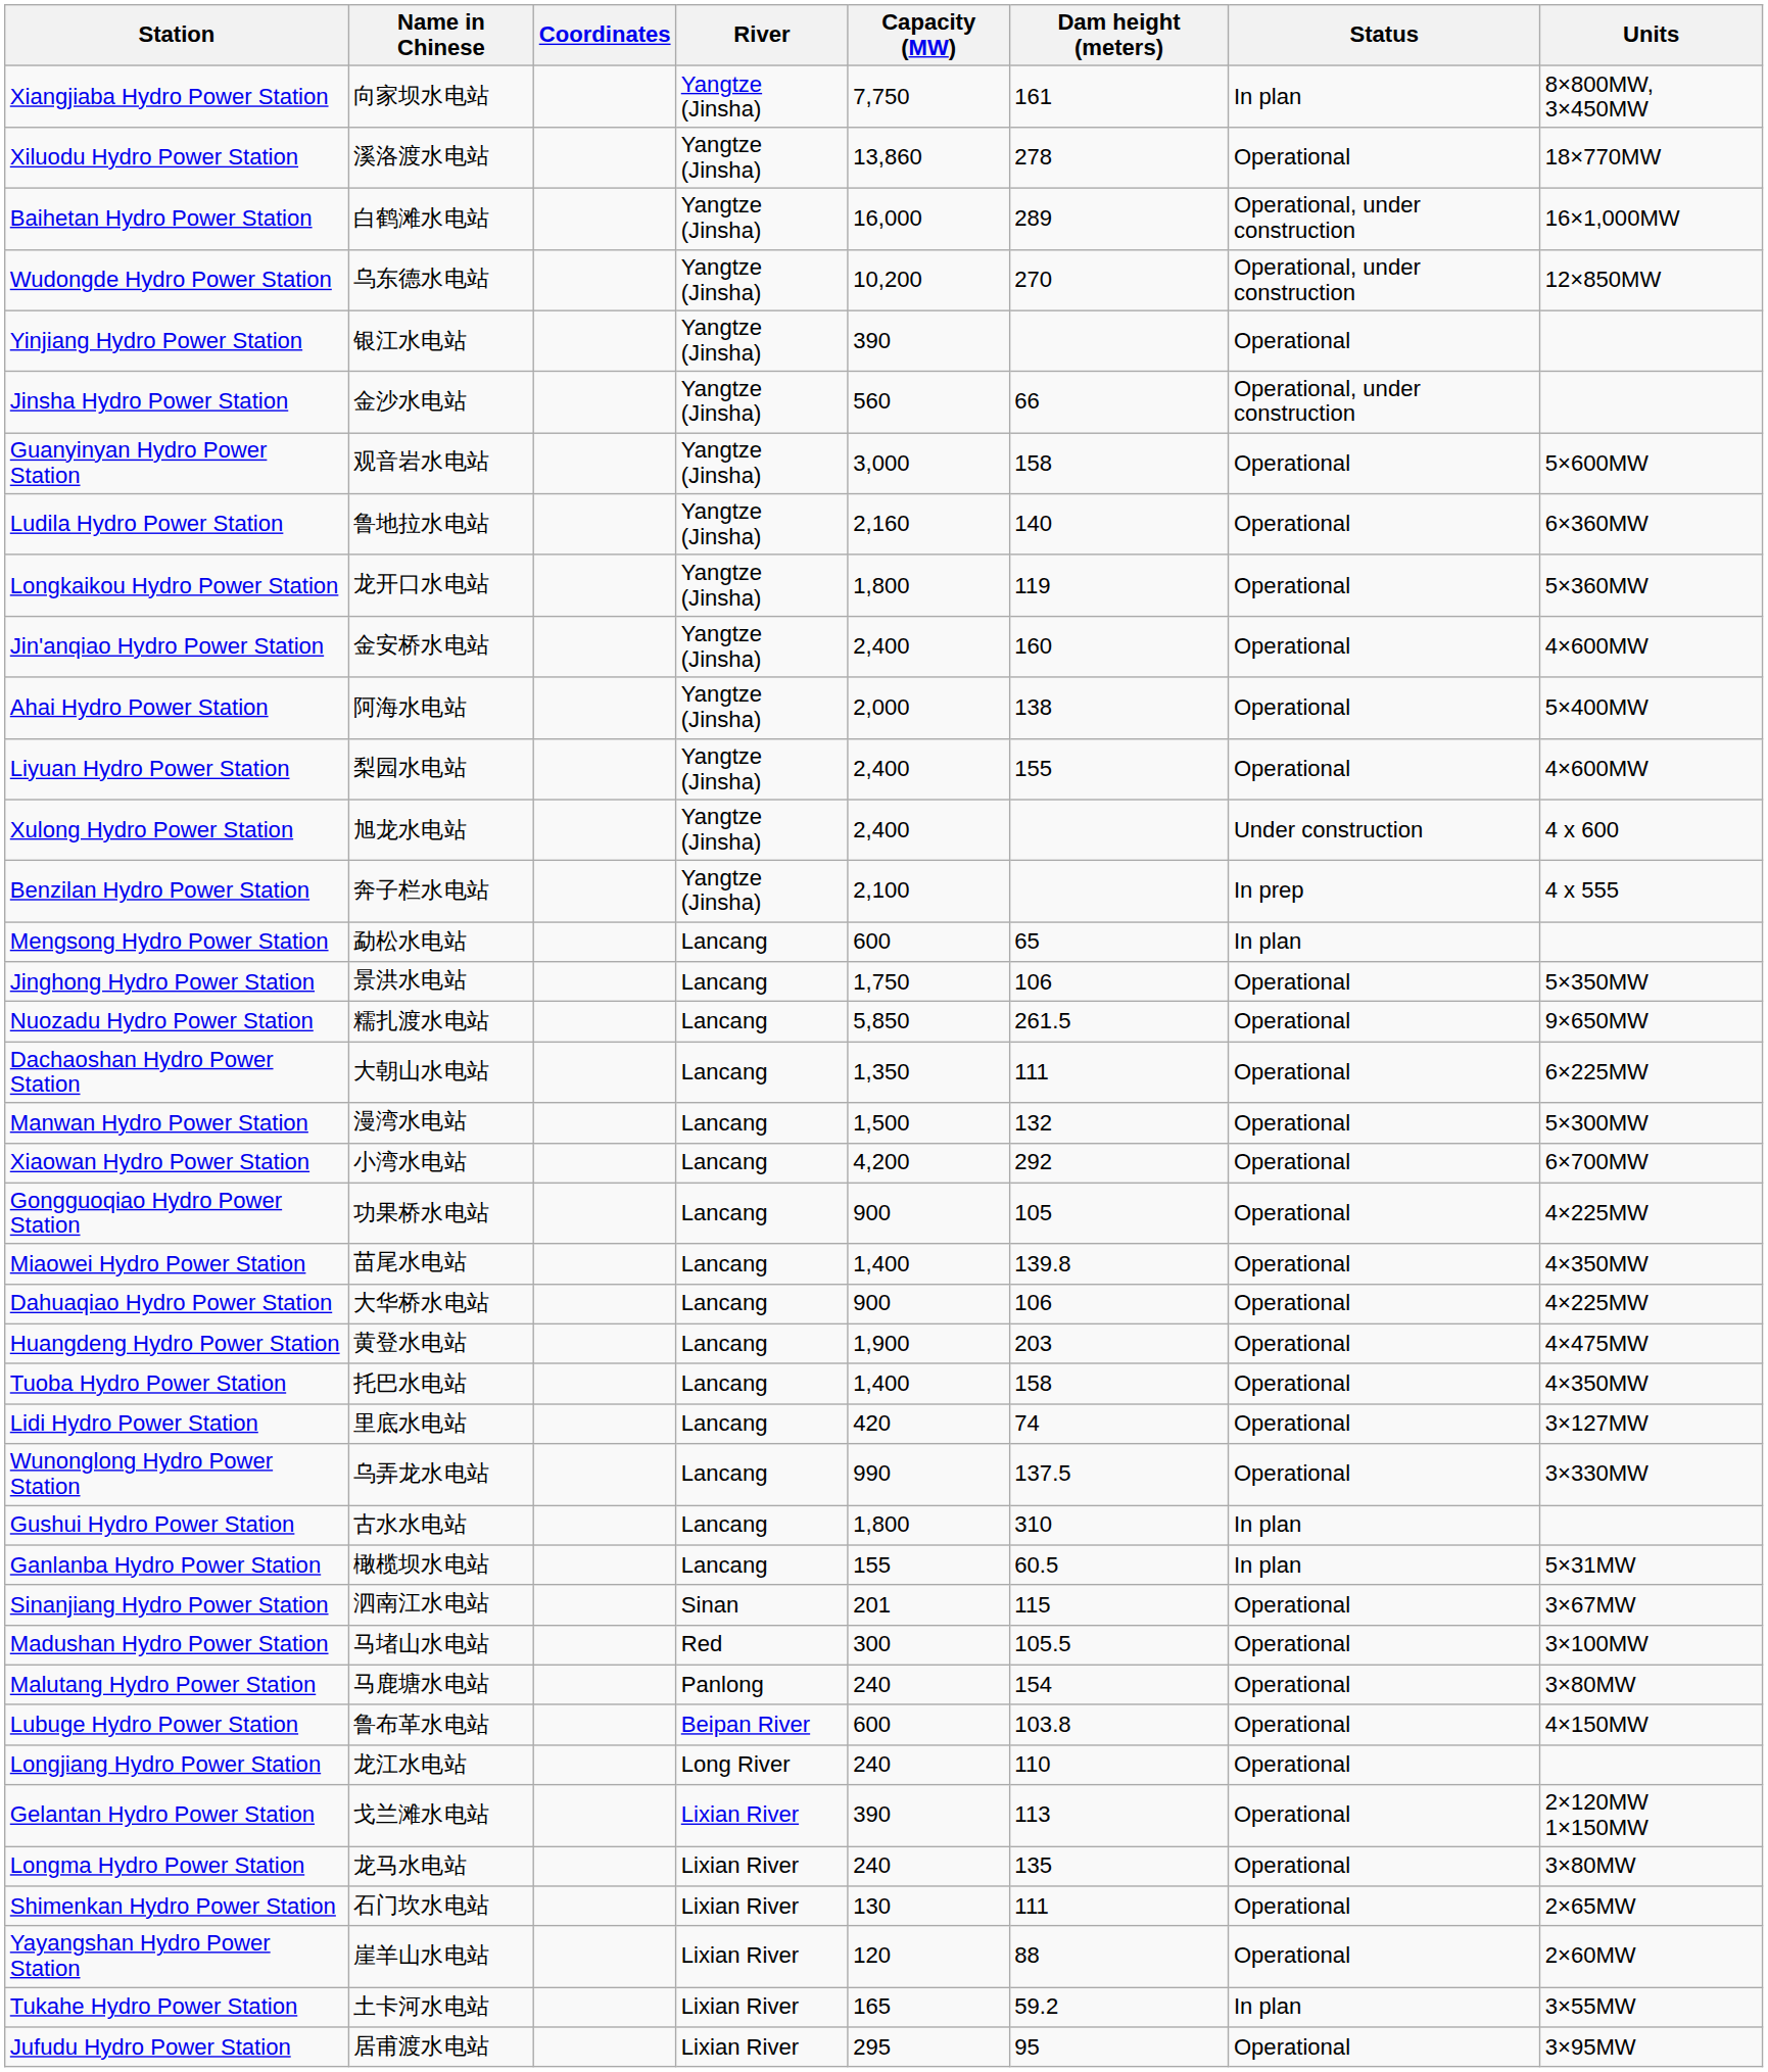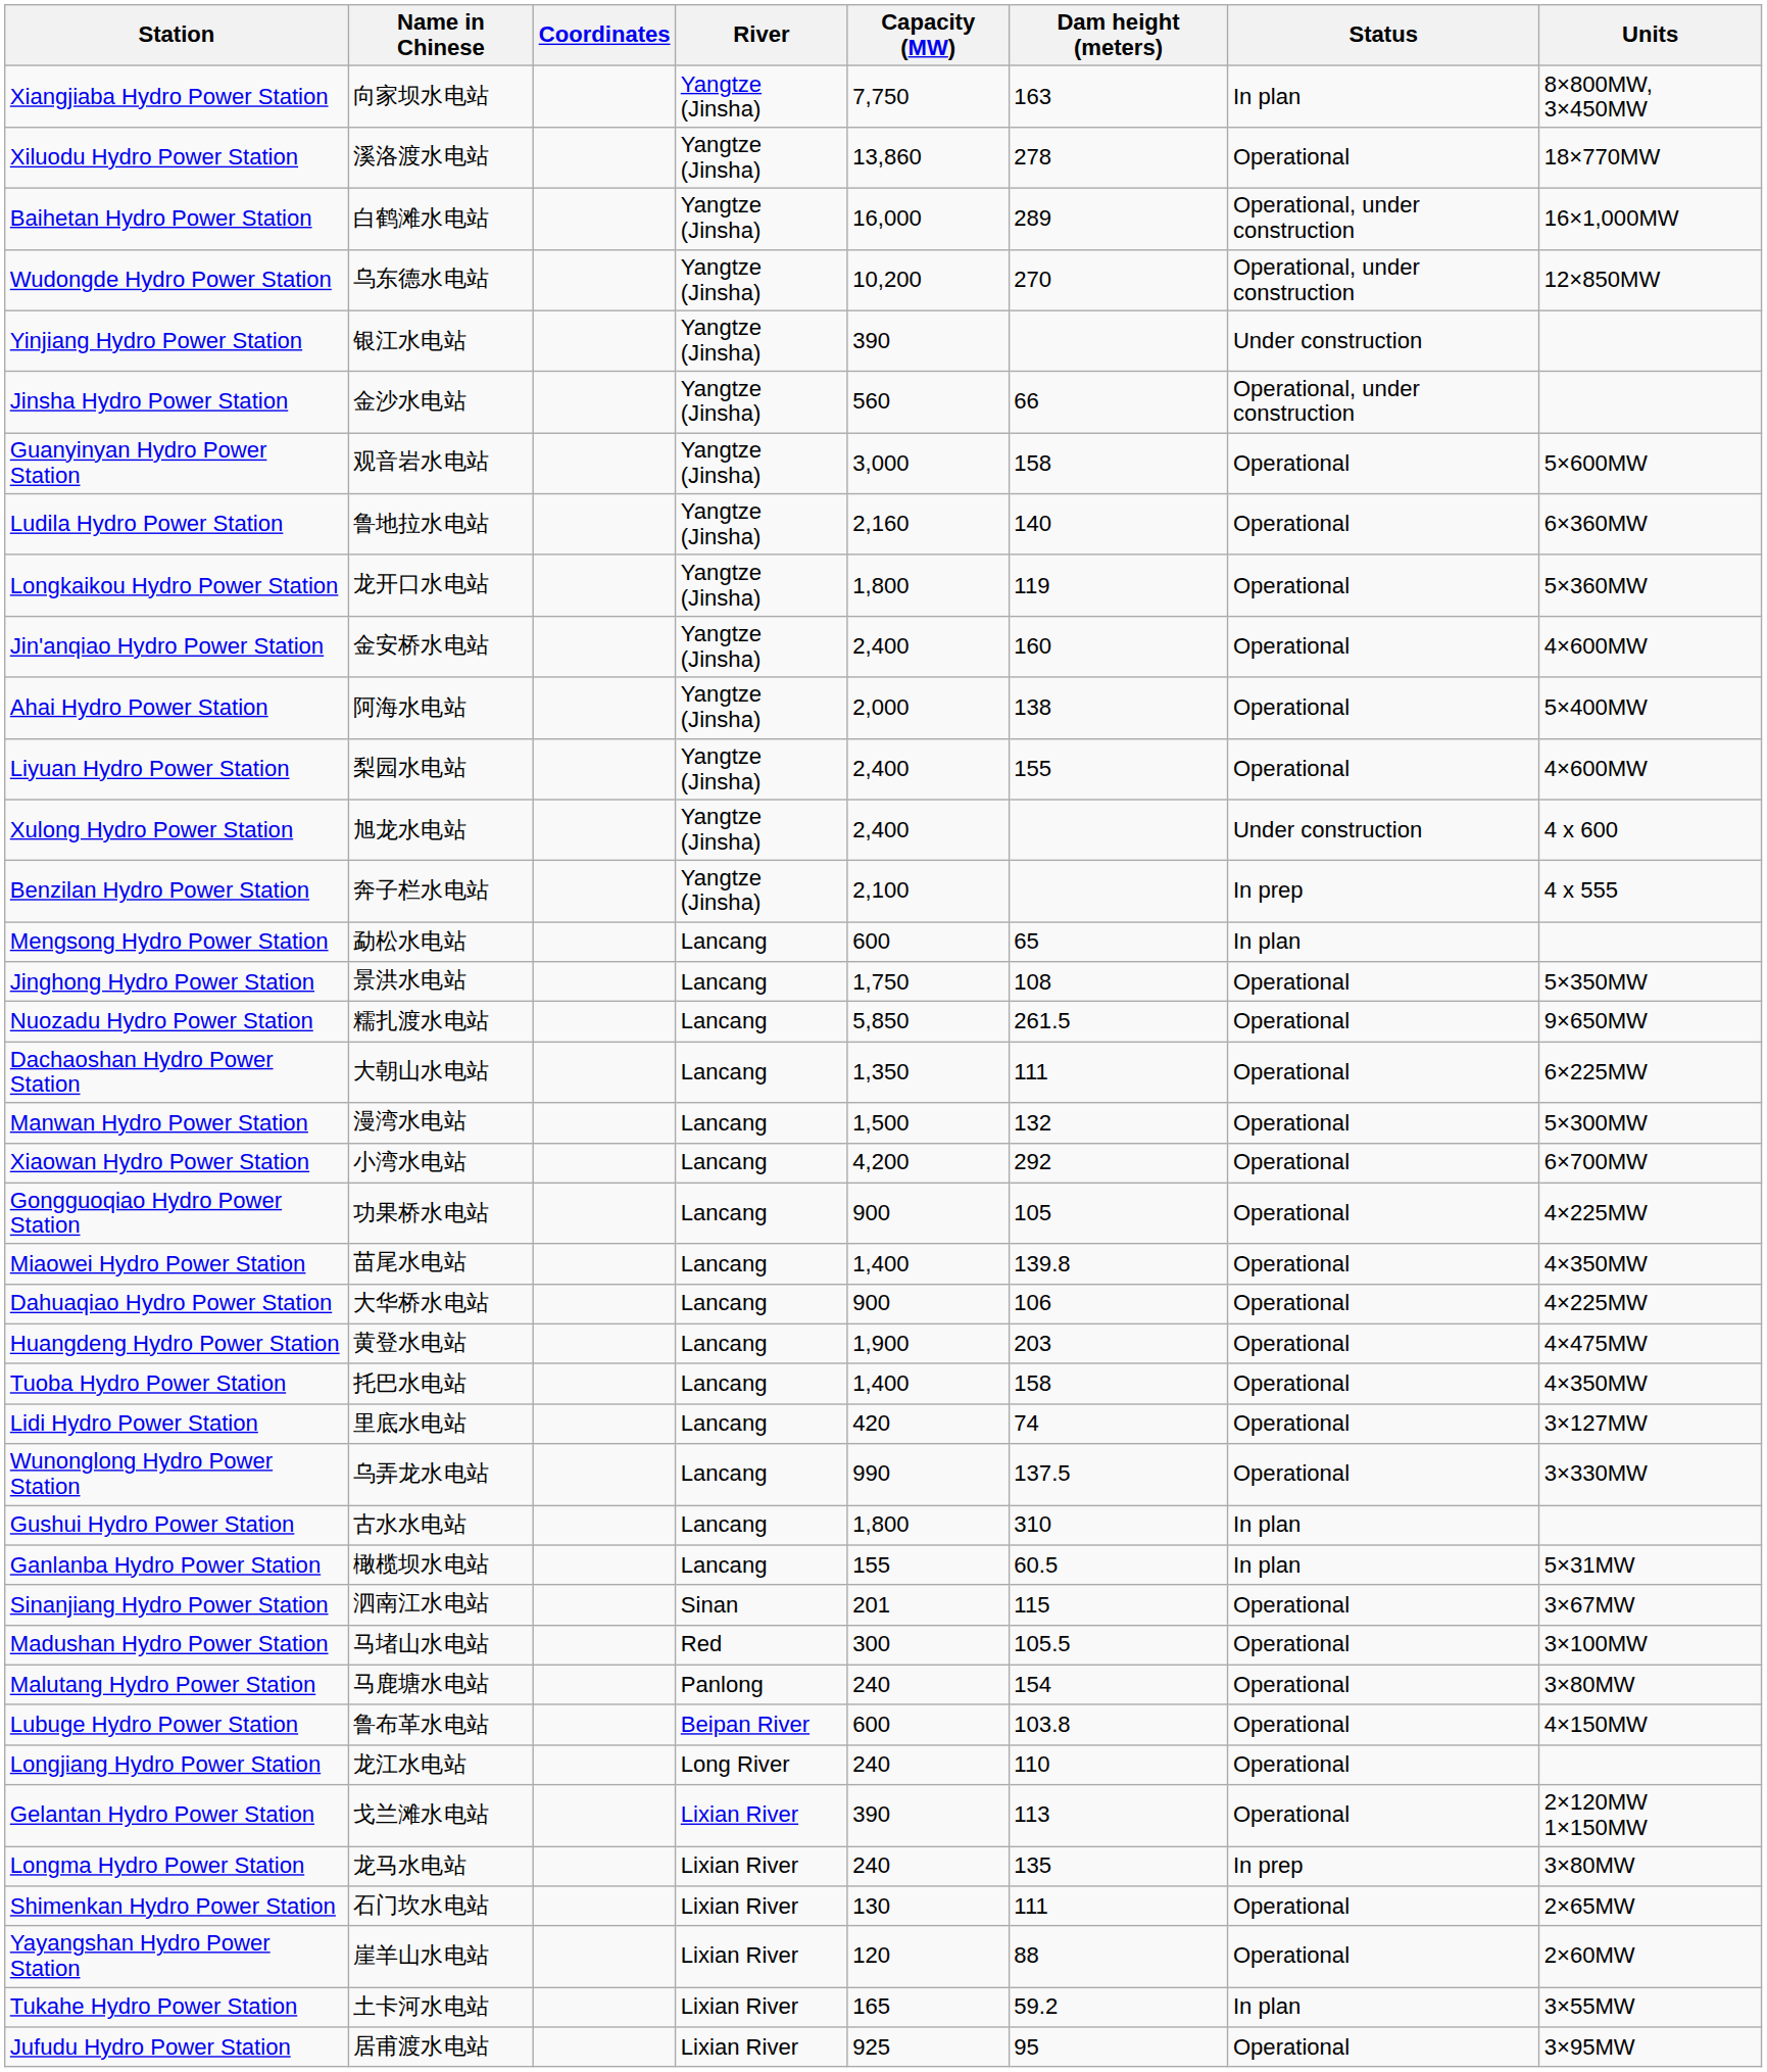 <table class="wikitable sortable">
 <tr>
 <th>Station</th>
 <th>Name in Chinese</th>
 <th><a href='#'>Coordinates</a></th>
 <th>River</th>
 <th>Capacity (<a href='#'>MW</a>)</th>
 <th>Dam height (meters)</th>
 <th>Status</th>
 <th>Units</th>
 </tr>
 <tr>
 <td><a href='#'>Xiangjiaba Hydro Power Station</a></td>
 <td>向家坝水电站</td>
 <td></td>
 <td><a href='#'>Yangtze</a> (Jinsha)</td>
 <td>7,750</td>
-<td>161</td>
+<td>163</td>
 <td>In plan</td>
 <td>8×800MW, 3×450MW</td>
 </tr>
 <tr>
 <td><a href='#'>Xiluodu Hydro Power Station</a></td>
 <td>溪洛渡水电站</td>
 <td></td>
 <td>Yangtze (Jinsha)</td>
 <td>13,860</td>
 <td>278</td>
 <td>Operational</td>
 <td>18×770MW</td>
 </tr>
 <tr>
 <td><a href='#'>Baihetan Hydro Power Station</a></td>
 <td>白鹤滩水电站</td>
 <td></td>
 <td>Yangtze (Jinsha)</td>
 <td>16,000</td>
 <td>289</td>
 <td>Operational, under construction</td>
 <td>16×1,000MW</td>
 </tr>
 <tr>
 <td><a href='#'>Wudongde Hydro Power Station</a></td>
 <td>乌东德水电站</td>
 <td></td>
 <td>Yangtze (Jinsha)</td>
 <td>10,200</td>
 <td>270</td>
 <td>Operational, under construction</td>
 <td>12×850MW</td>
 </tr>
 <tr>
 <td><a href='#'>Yinjiang Hydro Power Station</a></td>
 <td>银江水电站</td>
 <td></td>
 <td>Yangtze (Jinsha)</td>
 <td>390</td>
 <td></td>
-<td>Operational</td>
+<td>Under construction</td>
 <td></td>
 </tr>
 <tr>
 <td><a href='#'>Jinsha Hydro Power Station</a></td>
 <td>金沙水电站</td>
 <td></td>
 <td>Yangtze (Jinsha)</td>
 <td>560</td>
 <td>66</td>
 <td>Operational, under construction</td>
 <td></td>
 </tr>
 <tr>
 <td><a href='#'>Guanyinyan Hydro Power Station</a></td>
 <td>观音岩水电站</td>
 <td></td>
 <td>Yangtze (Jinsha)</td>
 <td>3,000</td>
 <td>158</td>
 <td>Operational</td>
 <td>5×600MW</td>
 </tr>
 <tr>
 <td><a href='#'>Ludila Hydro Power Station</a></td>
 <td>鲁地拉水电站</td>
 <td></td>
 <td>Yangtze (Jinsha)</td>
 <td>2,160</td>
 <td>140</td>
 <td>Operational</td>
 <td>6×360MW</td>
 </tr>
 <tr>
 <td><a href='#'>Longkaikou Hydro Power Station</a></td>
 <td>龙开口水电站</td>
 <td></td>
 <td>Yangtze (Jinsha)</td>
 <td>1,800</td>
 <td>119</td>
 <td>Operational</td>
 <td>5×360MW</td>
 </tr>
 <tr>
 <td><a href='#'>Jin'anqiao Hydro Power Station</a></td>
 <td>金安桥水电站</td>
 <td></td>
 <td>Yangtze (Jinsha)</td>
 <td>2,400</td>
 <td>160</td>
 <td>Operational</td>
 <td>4×600MW</td>
 </tr>
 <tr>
 <td><a href='#'>Ahai Hydro Power Station</a></td>
 <td>阿海水电站</td>
 <td></td>
 <td>Yangtze (Jinsha)</td>
 <td>2,000</td>
 <td>138</td>
 <td>Operational</td>
 <td>5×400MW</td>
 </tr>
 <tr>
 <td><a href='#'>Liyuan Hydro Power Station</a></td>
 <td>梨园水电站</td>
 <td></td>
 <td>Yangtze (Jinsha)</td>
 <td>2,400</td>
 <td>155</td>
 <td>Operational</td>
 <td>4×600MW</td>
 </tr>
 <tr>
 <td><a href='#'>Xulong Hydro Power Station</a></td>
 <td>旭龙水电站</td>
 <td></td>
 <td>Yangtze (Jinsha)</td>
 <td>2,400</td>
 <td></td>
 <td>Under construction</td>
 <td>4 x 600</td>
 </tr>
 <tr>
 <td><a href='#'>Benzilan Hydro Power Station</a></td>
 <td>奔子栏水电站</td>
 <td></td>
 <td>Yangtze (Jinsha)</td>
 <td>2,100</td>
 <td></td>
 <td>In prep</td>
 <td>4 x 555</td>
 </tr>
 <tr>
 <td><a href='#'>Mengsong Hydro Power Station</a></td>
 <td>勐松水电站</td>
 <td></td>
 <td>Lancang</td>
 <td>600</td>
 <td>65</td>
 <td>In plan</td>
 <td></td>
 </tr>
 <tr>
 <td><a href='#'>Jinghong Hydro Power Station</a></td>
 <td>景洪水电站</td>
 <td></td>
 <td>Lancang</td>
 <td>1,750</td>
-<td>106</td>
+<td>108</td>
 <td>Operational</td>
 <td>5×350MW</td>
 </tr>
 <tr>
 <td><a href='#'>Nuozadu Hydro Power Station</a></td>
 <td>糯扎渡水电站</td>
 <td></td>
 <td>Lancang</td>
 <td>5,850</td>
 <td>261.5</td>
 <td>Operational</td>
 <td>9×650MW</td>
 </tr>
 <tr>
 <td><a href='#'>Dachaoshan Hydro Power Station</a></td>
 <td>大朝山水电站</td>
 <td></td>
 <td>Lancang</td>
 <td>1,350</td>
 <td>111</td>
 <td>Operational</td>
 <td>6×225MW</td>
 </tr>
 <tr>
 <td><a href='#'>Manwan Hydro Power Station</a></td>
 <td>漫湾水电站</td>
 <td></td>
 <td>Lancang</td>
 <td>1,500</td>
 <td>132</td>
 <td>Operational</td>
 <td>5×300MW</td>
 </tr>
 <tr>
 <td><a href='#'>Xiaowan Hydro Power Station</a></td>
 <td>小湾水电站</td>
 <td></td>
 <td>Lancang</td>
 <td>4,200</td>
 <td>292</td>
 <td>Operational</td>
 <td>6×700MW</td>
 </tr>
 <tr>
 <td><a href='#'>Gongguoqiao Hydro Power Station</a></td>
 <td>功果桥水电站</td>
 <td></td>
 <td>Lancang</td>
 <td>900</td>
 <td>105</td>
 <td>Operational</td>
 <td>4×225MW</td>
 </tr>
 <tr>
 <td><a href='#'>Miaowei Hydro Power Station</a></td>
 <td>苗尾水电站</td>
 <td></td>
 <td>Lancang</td>
 <td>1,400</td>
 <td>139.8</td>
 <td>Operational</td>
 <td>4×350MW</td>
 </tr>
 <tr>
 <td><a href='#'>Dahuaqiao Hydro Power Station</a></td>
 <td>大华桥水电站</td>
 <td></td>
 <td>Lancang</td>
 <td>900</td>
 <td>106</td>
 <td>Operational</td>
 <td>4×225MW</td>
 </tr>
 <tr>
 <td><a href='#'>Huangdeng Hydro Power Station</a></td>
 <td>黄登水电站</td>
 <td></td>
 <td>Lancang</td>
 <td>1,900</td>
 <td>203</td>
 <td>Operational</td>
 <td>4×475MW</td>
 </tr>
 <tr>
 <td><a href='#'>Tuoba Hydro Power Station</a></td>
 <td>托巴水电站</td>
 <td></td>
 <td>Lancang</td>
 <td>1,400</td>
 <td>158</td>
 <td>Operational</td>
 <td>4×350MW</td>
 </tr>
 <tr>
 <td><a href='#'>Lidi Hydro Power Station</a></td>
 <td>里底水电站</td>
 <td></td>
 <td>Lancang</td>
 <td>420</td>
 <td>74</td>
 <td>Operational</td>
 <td>3×127MW</td>
 </tr>
 <tr>
 <td><a href='#'>Wunonglong Hydro Power Station</a></td>
 <td>乌弄龙水电站</td>
 <td></td>
 <td>Lancang</td>
 <td>990</td>
 <td>137.5</td>
 <td>Operational</td>
 <td>3×330MW</td>
 </tr>
 <tr>
 <td><a href='#'>Gushui Hydro Power Station</a></td>
 <td>古水水电站</td>
 <td></td>
 <td>Lancang</td>
 <td>1,800</td>
 <td>310</td>
 <td>In plan</td>
 <td></td>
 </tr>
 <tr>
 <td><a href='#'>Ganlanba Hydro Power Station</a></td>
 <td>橄榄坝水电站</td>
 <td></td>
 <td>Lancang</td>
 <td>155</td>
 <td>60.5</td>
 <td>In plan</td>
 <td>5×31MW</td>
 </tr>
 <tr>
 <td><a href='#'>Sinanjiang Hydro Power Station</a></td>
 <td>泗南江水电站</td>
 <td></td>
 <td>Sinan</td>
 <td>201</td>
 <td>115</td>
 <td>Operational</td>
 <td>3×67MW</td>
 </tr>
 <tr>
 <td><a href='#'>Madushan Hydro Power Station</a></td>
 <td>马堵山水电站</td>
 <td></td>
 <td>Red</td>
 <td>300</td>
 <td>105.5</td>
 <td>Operational</td>
 <td>3×100MW</td>
 </tr>
 <tr>
 <td><a href='#'>Malutang Hydro Power Station</a></td>
 <td>马鹿塘水电站</td>
 <td></td>
 <td>Panlong</td>
 <td>240</td>
 <td>154</td>
 <td>Operational</td>
 <td>3×80MW</td>
 </tr>
 <tr>
 <td><a href='#'>Lubuge Hydro Power Station</a></td>
 <td>鲁布革水电站</td>
 <td></td>
 <td><a href='#'>Beipan River</a></td>
 <td>600</td>
 <td>103.8</td>
 <td>Operational</td>
 <td>4×150MW</td>
 </tr>
 <tr>
 <td><a href='#'>Longjiang Hydro Power Station</a></td>
 <td>龙江水电站</td>
 <td></td>
 <td>Long River</td>
 <td>240</td>
 <td>110</td>
 <td>Operational</td>
 <td></td>
 </tr>
 <tr>
 <td><a href='#'>Gelantan Hydro Power Station</a></td>
 <td>戈兰滩水电站</td>
 <td></td>
 <td><a href='#'>Lixian River</a></td>
 <td>390</td>
 <td>113</td>
 <td>Operational</td>
 <td>2×120MW<br>1×150MW</td>
 </tr>
 <tr>
 <td><a href='#'>Longma Hydro Power Station</a></td>
 <td>龙马水电站</td>
 <td></td>
 <td>Lixian River</td>
 <td>240</td>
 <td>135</td>
-<td>Operational</td>
+<td>In prep</td>
 <td>3×80MW</td>
 </tr>
 <tr>
 <td><a href='#'>Shimenkan Hydro Power Station</a></td>
 <td>石门坎水电站</td>
 <td></td>
 <td>Lixian River</td>
 <td>130</td>
 <td>111</td>
 <td>Operational</td>
 <td>2×65MW</td>
 </tr>
 <tr>
 <td><a href='#'>Yayangshan Hydro Power Station</a></td>
 <td>崖羊山水电站</td>
 <td></td>
 <td>Lixian River</td>
 <td>120</td>
 <td>88</td>
 <td>Operational</td>
 <td>2×60MW</td>
 </tr>
 <tr>
 <td><a href='#'>Tukahe Hydro Power Station</a></td>
 <td>土卡河水电站</td>
 <td></td>
 <td>Lixian River</td>
 <td>165</td>
 <td>59.2</td>
 <td>In plan</td>
 <td>3×55MW</td>
 </tr>
 <tr>
 <td><a href='#'>Jufudu Hydro Power Station</a></td>
 <td>居甫渡水电站</td>
 <td></td>
 <td>Lixian River</td>
-<td>295</td>
+<td>925</td>
 <td>95</td>
 <td>Operational</td>
 <td>3×95MW</td>
 </tr>
 </table>
